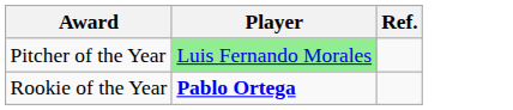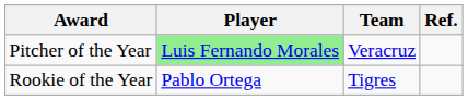 <table class="wikitable">
 <tr>
 <th>Award</th>
 <th>Player</th>
+<th>Team</th>
 <th>Ref.</th>
 </tr>
 <tr>
 <td scope="row">Pitcher of the Year</td>
 <td style="background: lightgreen;"> <a href='#'>Luis Fernando Morales</a></td>
+<td><a href='#'>Veracruz</a></td>
 <td align=center></td>
 </tr>
 <tr>
 <td scope="row">Rookie of the Year</td>
-<td><strong> <a href='#'>Pablo Ortega</a></strong></td>
+<td> <a href='#'>Pablo Ortega</a></td>
+<td><a href='#'>Tigres</a></td>
 <td align=center></td>
 </tr>
 </table>
